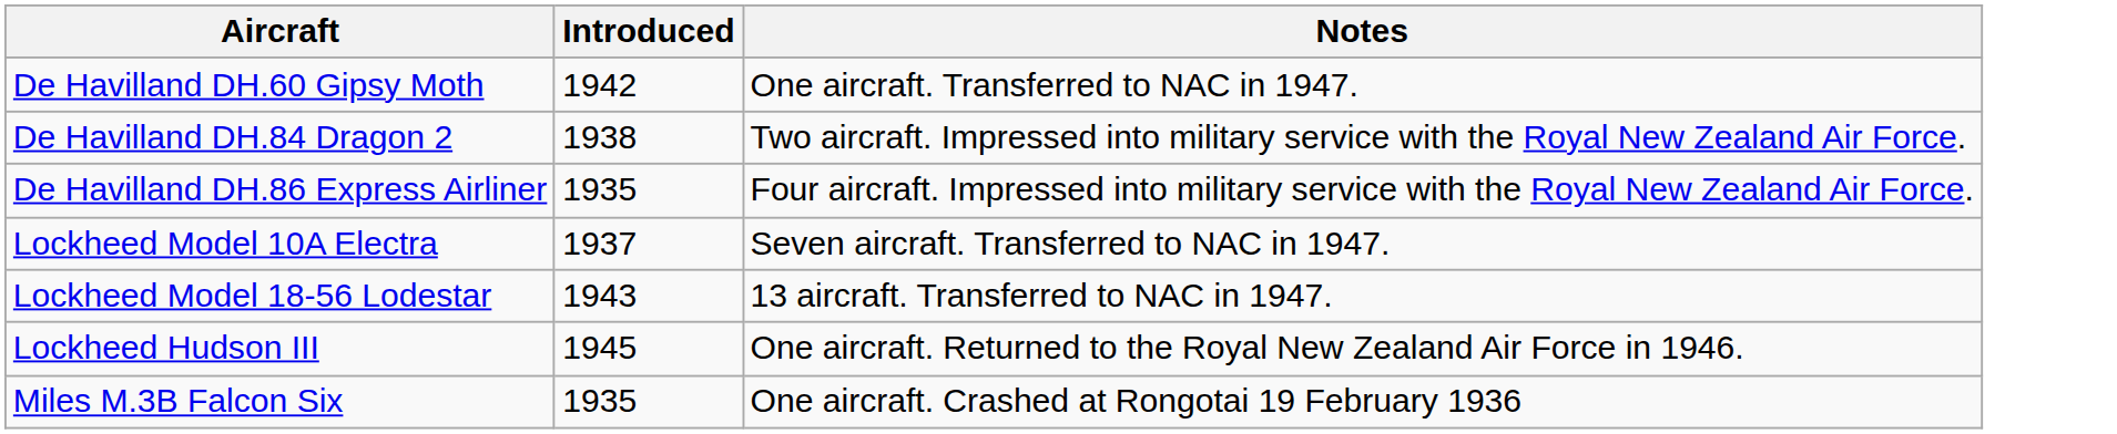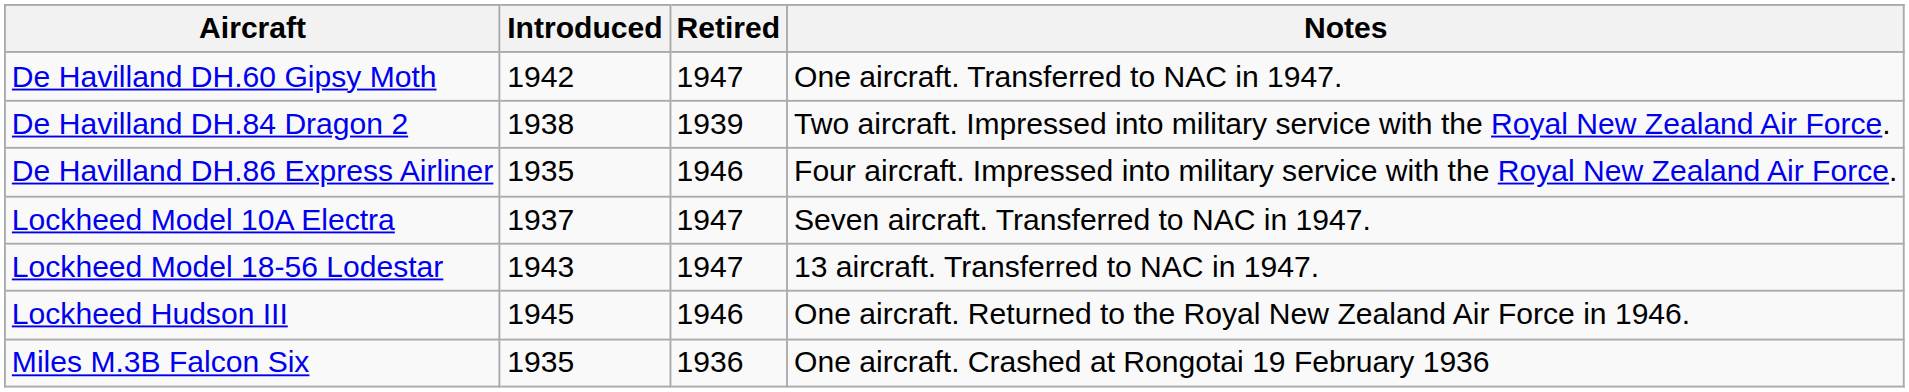 <table class="wikitable sortable">
 <tr>
 <th>Aircraft</th>
 <th>Introduced</th>
+<th>Retired</th>
 <th>Notes</th>
 </tr>
 <tr>
 <td><a href='#'>De Havilland DH.60 Gipsy Moth</a></td>
 <td>1942</td>
+<td>1947</td>
 <td>One aircraft. Transferred to NAC in 1947.</td>
 </tr>
 <tr>
 <td><a href='#'>De Havilland DH.84 Dragon 2</a></td>
 <td>1938</td>
+<td>1939</td>
 <td>Two aircraft. Impressed into military service with the <a href='#'>Royal New Zealand Air Force</a>.</td>
 </tr>
 <tr>
 <td><a href='#'>De Havilland DH.86 Express Airliner</a></td>
 <td>1935</td>
+<td>1946</td>
 <td>Four aircraft. Impressed into military service with the <a href='#'>Royal New Zealand Air Force</a>.</td>
 </tr>
 <tr>
 <td><a href='#'>Lockheed Model 10A Electra</a></td>
 <td>1937</td>
+<td>1947</td>
 <td>Seven aircraft. Transferred to NAC in 1947.</td>
 </tr>
 <tr>
 <td><a href='#'>Lockheed Model 18-56 Lodestar</a></td>
 <td>1943</td>
+<td>1947</td>
 <td>13 aircraft. Transferred to NAC in 1947.</td>
 </tr>
 <tr>
 <td><a href='#'>Lockheed Hudson III</a></td>
 <td>1945</td>
+<td>1946</td>
 <td>One aircraft. Returned to the Royal New Zealand Air Force in 1946.</td>
 </tr>
 <tr>
 <td><a href='#'>Miles M.3B Falcon Six</a></td>
 <td>1935</td>
+<td>1936</td>
 <td>One aircraft. Crashed at Rongotai 19 February 1936</td>
 </tr>
 </table>
